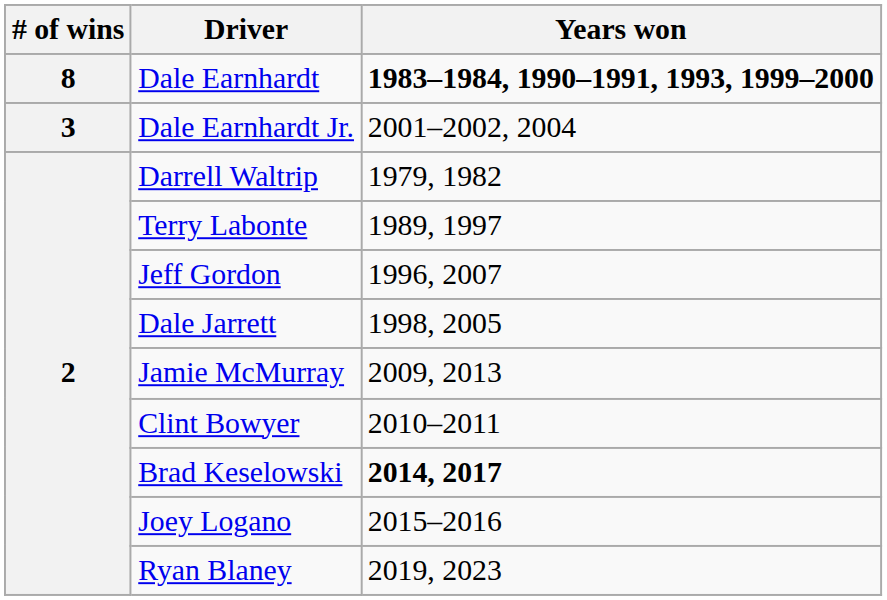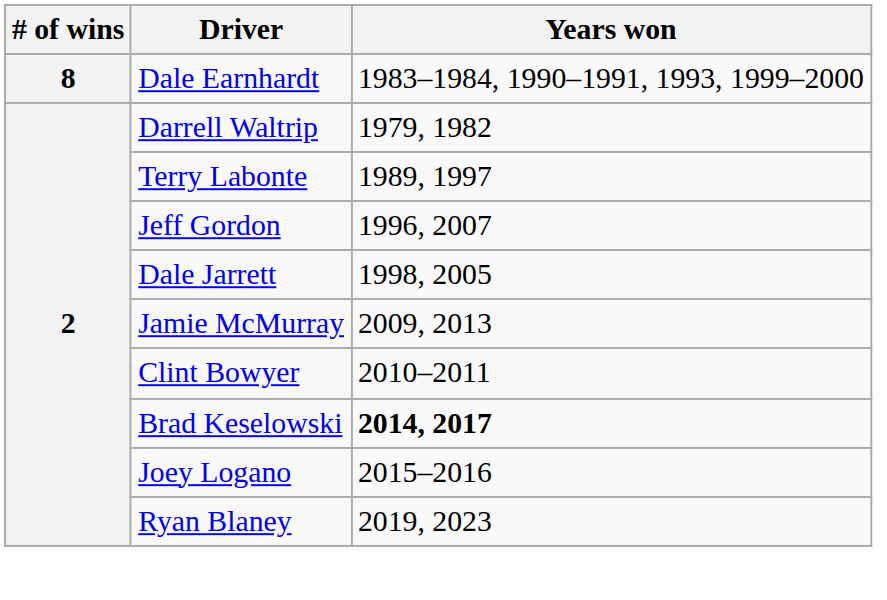 <table class="wikitable" style="font-size: 95%;">
 <tr>
 <th># of wins</th>
 <th>Driver</th>
 <th>Years won</th>
 </tr>
 <tr>
 <th>8</th>
 <td><a href='#'>Dale Earnhardt</a></td>
-<td><strong>1983–1984, 1990–1991, 1993, 1999–2000</strong></td>
-</tr>
-<tr>
-<th>3</th>
-<td><a href='#'>Dale Earnhardt Jr.</a></td>
-<td>2001–2002, 2004</td>
+<td>1983–1984, 1990–1991, 1993, 1999–2000</td>
 </tr>
 <tr>
 <th rowspan="9">2</th>
 <td><a href='#'>Darrell Waltrip</a></td>
 <td>1979, 1982</td>
 </tr>
 <tr>
 <td><a href='#'>Terry Labonte</a></td>
 <td>1989, 1997</td>
 </tr>
 <tr>
 <td><a href='#'>Jeff Gordon</a></td>
 <td>1996, 2007</td>
 </tr>
 <tr>
 <td><a href='#'>Dale Jarrett</a></td>
 <td>1998, 2005</td>
 </tr>
 <tr>
 <td><a href='#'>Jamie McMurray</a></td>
 <td>2009, 2013</td>
 </tr>
 <tr>
 <td><a href='#'>Clint Bowyer</a></td>
 <td>2010–2011</td>
 </tr>
 <tr>
 <td><a href='#'>Brad Keselowski</a></td>
 <td><strong>2014, 2017</strong></td>
 </tr>
 <tr>
 <td><a href='#'>Joey Logano</a></td>
 <td>2015–2016</td>
 </tr>
 <tr>
 <td><a href='#'>Ryan Blaney</a></td>
 <td>2019, 2023</td>
 </tr>
 </table>
